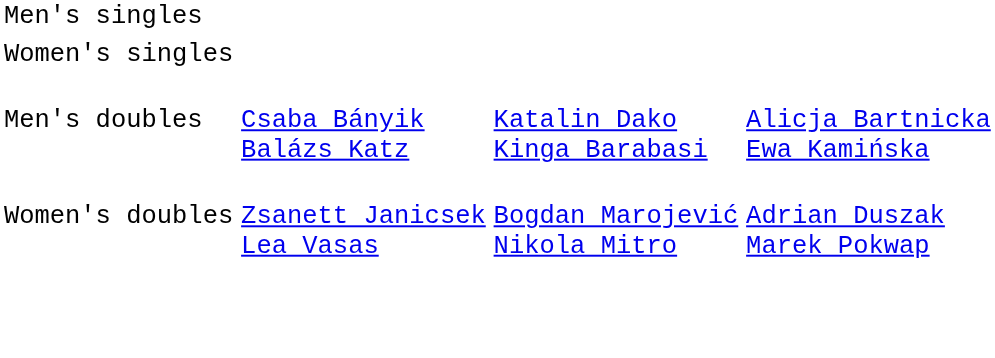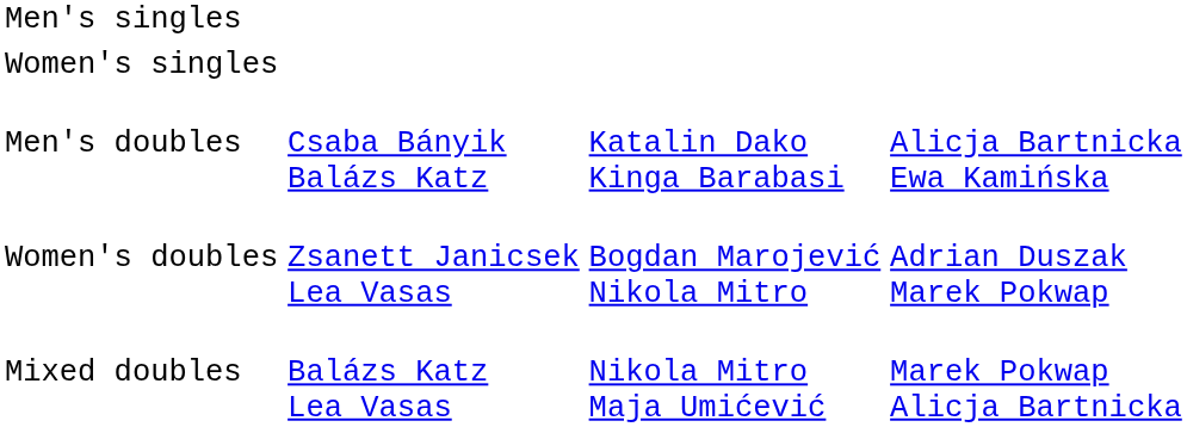 <table>
 <tr>
 <td>Men's singles</td>
 <td></td>
 <td></td>
 <td></td>
 </tr>
 <tr>
 <td>Women's singles</td>
 <td></td>
 <td></td>
 <td></td>
 </tr>
 <tr>
 <td>Men's doubles</td>
 <td><br><a href='#'>Csaba Bányik</a><br><a href='#'>Balázs Katz</a></td>
 <td><br><a href='#'>Katalin Dako</a><br><a href='#'>Kinga Barabasi</a></td>
 <td><br><a href='#'>Alicja Bartnicka</a><br><a href='#'>Ewa Kamińska</a></td>
 </tr>
 <tr>
 <td>Women's doubles</td>
 <td><br><a href='#'>Zsanett Janicsek</a><br><a href='#'>Lea Vasas</a></td>
 <td><br><a href='#'>Bogdan Marojević</a><br><a href='#'>Nikola Mitro</a></td>
 <td><br><a href='#'>Adrian Duszak</a><br><a href='#'>Marek Pokwap</a></td>
 </tr>
+<tr>
+<td>Mixed doubles</td>
+<td><br><a href='#'>Balázs Katz</a><br><a href='#'>Lea Vasas</a></td>
+<td><br><a href='#'>Nikola Mitro</a><br><a href='#'>Maja Umićević</a></td>
+<td><br><a href='#'>Marek Pokwap</a><br><a href='#'>Alicja Bartnicka</a></td>
+</tr>
 </table>
